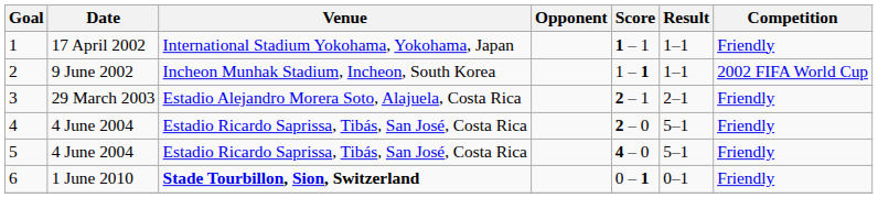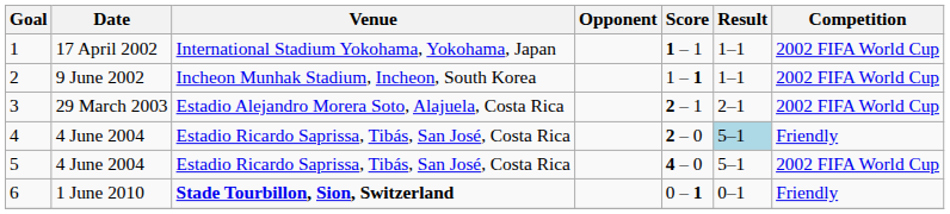 <table class="wikitable">
 <tr>
 <th>Goal</th>
 <th>Date</th>
 <th>Venue</th>
 <th>Opponent</th>
 <th>Score</th>
 <th>Result</th>
 <th>Competition</th>
 </tr>
 <tr>
 <td>1</td>
 <td>17 April 2002</td>
 <td><a href='#'>International Stadium Yokohama</a>, <a href='#'>Yokohama</a>, Japan</td>
 <td></td>
 <td><strong>1</strong> – 1</td>
 <td>1–1</td>
-<td><a href='#'>Friendly</a></td>
+<td><a href='#'>2002 FIFA World Cup</a></td>
 </tr>
 <tr>
 <td>2</td>
 <td>9 June 2002</td>
 <td><a href='#'>Incheon Munhak Stadium</a>, <a href='#'>Incheon</a>, South Korea</td>
 <td></td>
 <td>1 – <strong>1</strong></td>
 <td>1–1</td>
 <td><a href='#'>2002 FIFA World Cup</a></td>
 </tr>
 <tr>
 <td>3</td>
 <td>29 March 2003</td>
 <td><a href='#'>Estadio Alejandro Morera Soto</a>, <a href='#'>Alajuela</a>, Costa Rica</td>
 <td></td>
 <td><strong>2</strong> – 1</td>
 <td>2–1</td>
-<td><a href='#'>Friendly</a></td>
+<td><a href='#'>2002 FIFA World Cup</a></td>
 </tr>
 <tr>
 <td>4</td>
 <td>4 June 2004</td>
 <td><a href='#'>Estadio Ricardo Saprissa</a>, <a href='#'>Tibás</a>, <a href='#'>San José</a>, Costa Rica</td>
 <td></td>
 <td><strong>2</strong> – 0</td>
-<td>5–1</td>
+<td style="background: lightblue;">5–1</td>
 <td><a href='#'>Friendly</a></td>
 </tr>
 <tr>
 <td>5</td>
 <td>4 June 2004</td>
 <td><a href='#'>Estadio Ricardo Saprissa</a>, <a href='#'>Tibás</a>, <a href='#'>San José</a>, Costa Rica</td>
 <td></td>
 <td><strong>4</strong> – 0</td>
 <td>5–1</td>
-<td><a href='#'>Friendly</a></td>
+<td><a href='#'>2002 FIFA World Cup</a></td>
 </tr>
 <tr>
 <td>6</td>
 <td>1 June 2010</td>
 <td><strong><a href='#'>Stade Tourbillon</a>, <a href='#'>Sion</a>, Switzerland</strong></td>
 <td></td>
 <td>0 – <strong>1</strong></td>
 <td>0–1</td>
 <td><a href='#'>Friendly</a></td>
 </tr>
 <tr>
 </tr>
 </table>
